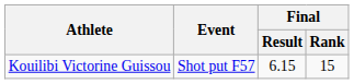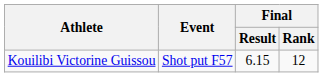 <table class=wikitable style="font-size:90%">
 <tr>
 <th rowspan="2">Athlete</th>
 <th rowspan="2">Event</th>
 <th colspan="2">Final</th>
 </tr>
 <tr>
 <th>Result</th>
 <th>Rank</th>
 </tr>
 <tr align=center>
 <td align=left><a href='#'>Kouilibi Victorine Guissou</a></td>
 <td align=left><a href='#'>Shot put F57</a></td>
 <td>6.15</td>
-<td>15</td>
+<td>12</td>
 </tr>
 </table>
